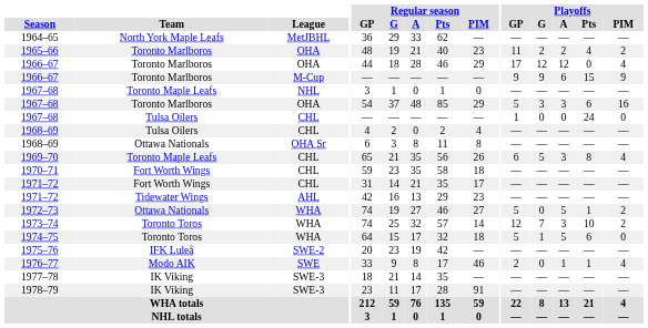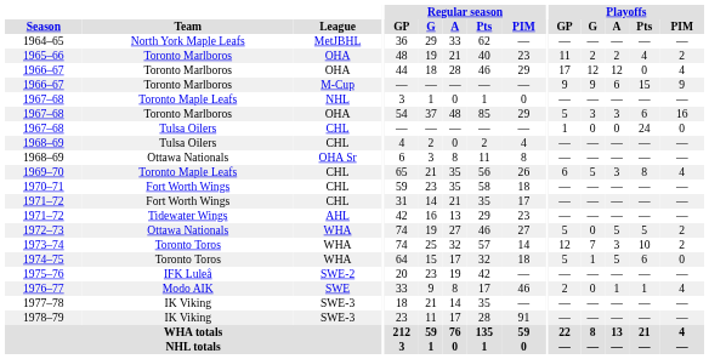 <table border="0" cellpadding="1" cellspacing="0" style="text-align:center; width:60em">
 <tr bgcolor="#e0e0e0">
 <th colspan="3" bgcolor="#ffffff"></th>
 <th rowspan="100" bgcolor="#ffffff"></th>
 <th colspan="5"><a href='#'>Regular season</a></th>
 <th rowspan="100" bgcolor="#ffffff"></th>
 <th colspan="5"><a href='#'>Playoffs</a></th>
 </tr>
 <tr bgcolor="#e0e0e0">
 <th><a href='#'>Season</a></th>
 <th>Team</th>
 <th>League</th>
 <th>GP</th>
 <th><a href='#'>G</a></th>
 <th><a href='#'>A</a></th>
 <th><a href='#'>Pts</a></th>
 <th><a href='#'>PIM</a></th>
 <th>GP</th>
 <th>G</th>
 <th>A</th>
 <th>Pts</th>
 <th>PIM</th>
 </tr>
 <tr>
 <td>1964–65</td>
 <td><a href='#'>North York Maple Leafs</a></td>
 <td><a href='#'>MetJBHL</a></td>
 <td>36</td>
 <td>29</td>
 <td>33</td>
 <td>62</td>
 <td>—</td>
 <td>—</td>
 <td>—</td>
 <td>—</td>
 <td>—</td>
 <td>—</td>
 </tr>
 <tr bgcolor="#f0f0f0">
 <td><a href='#'>1965–66</a></td>
 <td><a href='#'>Toronto Marlboros</a></td>
 <td><a href='#'>OHA</a></td>
 <td>48</td>
 <td>19</td>
 <td>21</td>
 <td>40</td>
 <td>23</td>
 <td>11</td>
 <td>2</td>
 <td>2</td>
 <td>4</td>
 <td>2</td>
 </tr>
 <tr>
 <td><a href='#'>1966–67</a></td>
 <td>Toronto Marlboros</td>
 <td>OHA</td>
 <td>44</td>
 <td>18</td>
 <td>28</td>
 <td>46</td>
 <td>29</td>
 <td>17</td>
 <td>12</td>
 <td>12</td>
 <td>0</td>
 <td>4</td>
 </tr>
 <tr bgcolor="#f0f0f0">
 <td><a href='#'>1966–67</a></td>
 <td>Toronto Marlboros</td>
 <td><a href='#'>M-Cup</a></td>
 <td>—</td>
 <td>—</td>
 <td>—</td>
 <td>—</td>
 <td>—</td>
 <td>9</td>
 <td>9</td>
 <td>6</td>
 <td>15</td>
 <td>9</td>
 </tr>
 <tr>
 <td><a href='#'>1967–68</a></td>
 <td><a href='#'>Toronto Maple Leafs</a></td>
 <td><a href='#'>NHL</a></td>
 <td>3</td>
 <td>1</td>
 <td>0</td>
 <td>1</td>
 <td>0</td>
 <td>—</td>
 <td>—</td>
 <td>—</td>
 <td>—</td>
 <td>—</td>
 </tr>
 <tr bgcolor="#f0f0f0">
 <td><a href='#'>1967–68</a></td>
 <td>Toronto Marlboros</td>
 <td>OHA</td>
 <td>54</td>
 <td>37</td>
 <td>48</td>
 <td>85</td>
 <td>29</td>
 <td>5</td>
 <td>3</td>
 <td>3</td>
 <td>6</td>
 <td>16</td>
 </tr>
 <tr>
 <td><a href='#'>1967–68</a></td>
 <td><a href='#'>Tulsa Oilers</a></td>
 <td><a href='#'>CHL</a></td>
 <td>—</td>
 <td>—</td>
 <td>—</td>
 <td>—</td>
 <td>—</td>
 <td>1</td>
 <td>0</td>
 <td>0</td>
 <td>24</td>
 <td>0</td>
 </tr>
 <tr bgcolor="#f0f0f0">
 <td><a href='#'>1968–69</a></td>
 <td>Tulsa Oilers</td>
 <td>CHL</td>
 <td>4</td>
 <td>2</td>
 <td>0</td>
 <td>2</td>
 <td>4</td>
 <td>—</td>
 <td>—</td>
 <td>—</td>
 <td>—</td>
 <td>—</td>
 </tr>
 <tr>
 <td>1968–69</td>
 <td>Ottawa Nationals</td>
 <td><a href='#'>OHA Sr</a></td>
 <td>6</td>
 <td>3</td>
 <td>8</td>
 <td>11</td>
 <td>8</td>
 <td>—</td>
 <td>—</td>
 <td>—</td>
 <td>—</td>
 <td>—</td>
 </tr>
 <tr bgcolor="#f0f0f0">
 <td><a href='#'>1969–70</a></td>
 <td><a href='#'>Toronto Maple Leafs</a></td>
 <td>CHL</td>
 <td>65</td>
 <td>21</td>
 <td>35</td>
 <td>56</td>
 <td>26</td>
 <td>6</td>
 <td>5</td>
 <td>3</td>
 <td>8</td>
 <td>4</td>
 </tr>
 <tr>
 <td><a href='#'>1970–71</a></td>
 <td><a href='#'>Fort Worth Wings</a></td>
 <td>CHL</td>
 <td>59</td>
 <td>23</td>
 <td>35</td>
 <td>58</td>
 <td>18</td>
 <td>—</td>
 <td>—</td>
 <td>—</td>
 <td>—</td>
 <td>—</td>
 </tr>
 <tr bgcolor="#f0f0f0">
 <td><a href='#'>1971–72</a></td>
 <td>Fort Worth Wings</td>
 <td>CHL</td>
 <td>31</td>
 <td>14</td>
 <td>21</td>
 <td>35</td>
 <td>17</td>
 <td>—</td>
 <td>—</td>
 <td>—</td>
 <td>—</td>
 <td>—</td>
 </tr>
 <tr>
 <td><a href='#'>1971–72</a></td>
 <td><a href='#'>Tidewater Wings</a></td>
 <td><a href='#'>AHL</a></td>
 <td>42</td>
 <td>16</td>
 <td>13</td>
 <td>29</td>
 <td>23</td>
 <td>—</td>
 <td>—</td>
 <td>—</td>
 <td>—</td>
 <td>—</td>
 </tr>
 <tr bgcolor="#f0f0f0">
 <td><a href='#'>1972–73</a></td>
 <td><a href='#'>Ottawa Nationals</a></td>
 <td><a href='#'>WHA</a></td>
 <td>74</td>
 <td>19</td>
 <td>27</td>
 <td>46</td>
 <td>27</td>
 <td>5</td>
 <td>0</td>
 <td>5</td>
-<td>1</td>
+<td>5</td>
 <td>2</td>
 </tr>
 <tr>
 <td><a href='#'>1973–74</a></td>
 <td><a href='#'>Toronto Toros</a></td>
 <td>WHA</td>
 <td>74</td>
 <td>25</td>
 <td>32</td>
 <td>57</td>
 <td>14</td>
 <td>12</td>
 <td>7</td>
 <td>3</td>
 <td>10</td>
 <td>2</td>
 </tr>
 <tr bgcolor="#f0f0f0">
 <td><a href='#'>1974–75</a></td>
 <td>Toronto Toros</td>
 <td>WHA</td>
 <td>64</td>
 <td>15</td>
 <td>17</td>
 <td>32</td>
 <td>18</td>
 <td>5</td>
 <td>1</td>
 <td>5</td>
 <td>6</td>
 <td>0</td>
 </tr>
 <tr>
 <td><a href='#'>1975–76</a></td>
 <td><a href='#'>IFK Luleå</a></td>
 <td><a href='#'>SWE-2</a></td>
 <td>20</td>
 <td>23</td>
 <td>19</td>
 <td>42</td>
 <td>—</td>
 <td>—</td>
 <td>—</td>
 <td>—</td>
 <td>—</td>
 <td>—</td>
 </tr>
 <tr bgcolor="#f0f0f0">
 <td><a href='#'>1976–77</a></td>
 <td><a href='#'>Modo AIK</a></td>
 <td><a href='#'>SWE</a></td>
 <td>33</td>
 <td>9</td>
 <td>8</td>
 <td>17</td>
 <td>46</td>
 <td>2</td>
 <td>0</td>
 <td>1</td>
 <td>1</td>
 <td>4</td>
 </tr>
 <tr>
 <td>1977–78</td>
 <td>IK Viking</td>
 <td>SWE-3</td>
 <td>18</td>
 <td>21</td>
 <td>14</td>
 <td>35</td>
 <td>—</td>
 <td>—</td>
 <td>—</td>
 <td>—</td>
 <td>—</td>
 <td>—</td>
 </tr>
 <tr bgcolor="#f0f0f0">
 <td>1978–79</td>
 <td>IK Viking</td>
 <td>SWE-3</td>
 <td>23</td>
 <td>11</td>
 <td>17</td>
 <td>28</td>
 <td>91</td>
 <td>—</td>
 <td>—</td>
 <td>—</td>
 <td>—</td>
 <td>—</td>
 </tr>
 <tr bgcolor="#e0e0e0">
 <th colspan="3">WHA totals</th>
 <th>212</th>
 <th>59</th>
 <th>76</th>
 <th>135</th>
 <th>59</th>
 <th>22</th>
 <th>8</th>
 <th>13</th>
 <th>21</th>
 <th>4</th>
 </tr>
 <tr bgcolor="#e0e0e0">
 <th colspan="3">NHL totals</th>
 <th>3</th>
 <th>1</th>
 <th>0</th>
 <th>1</th>
 <th>0</th>
 <th>—</th>
 <th>—</th>
 <th>—</th>
 <th>—</th>
 <th>—</th>
 </tr>
 </table>
